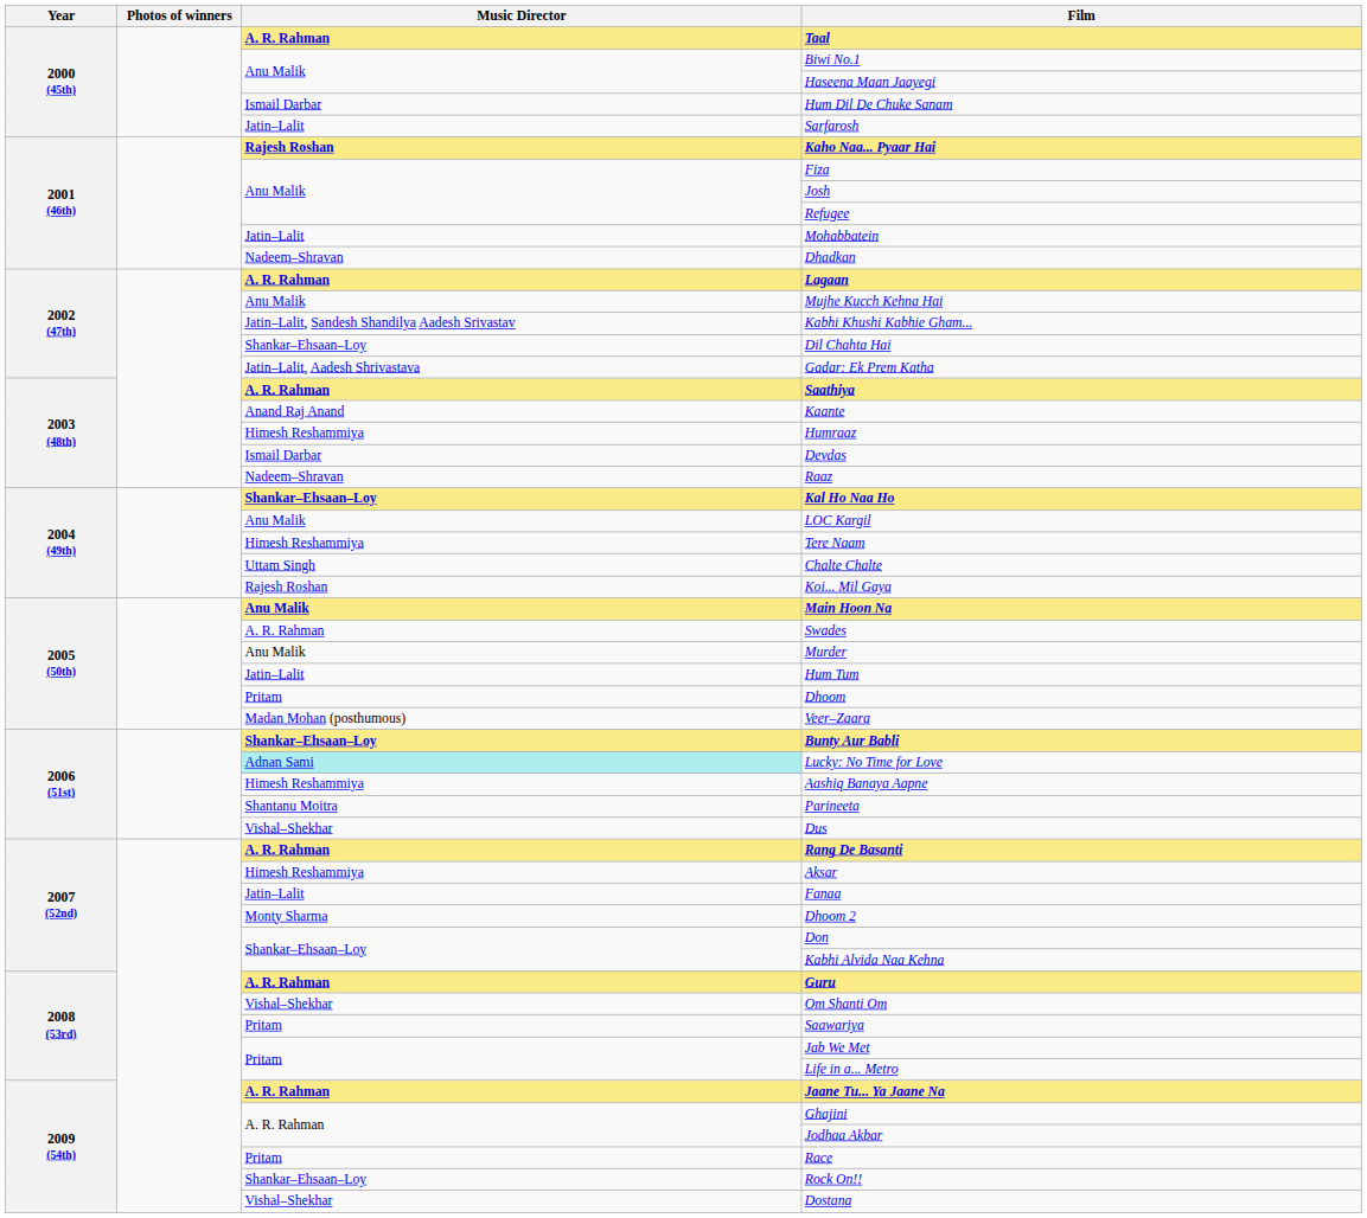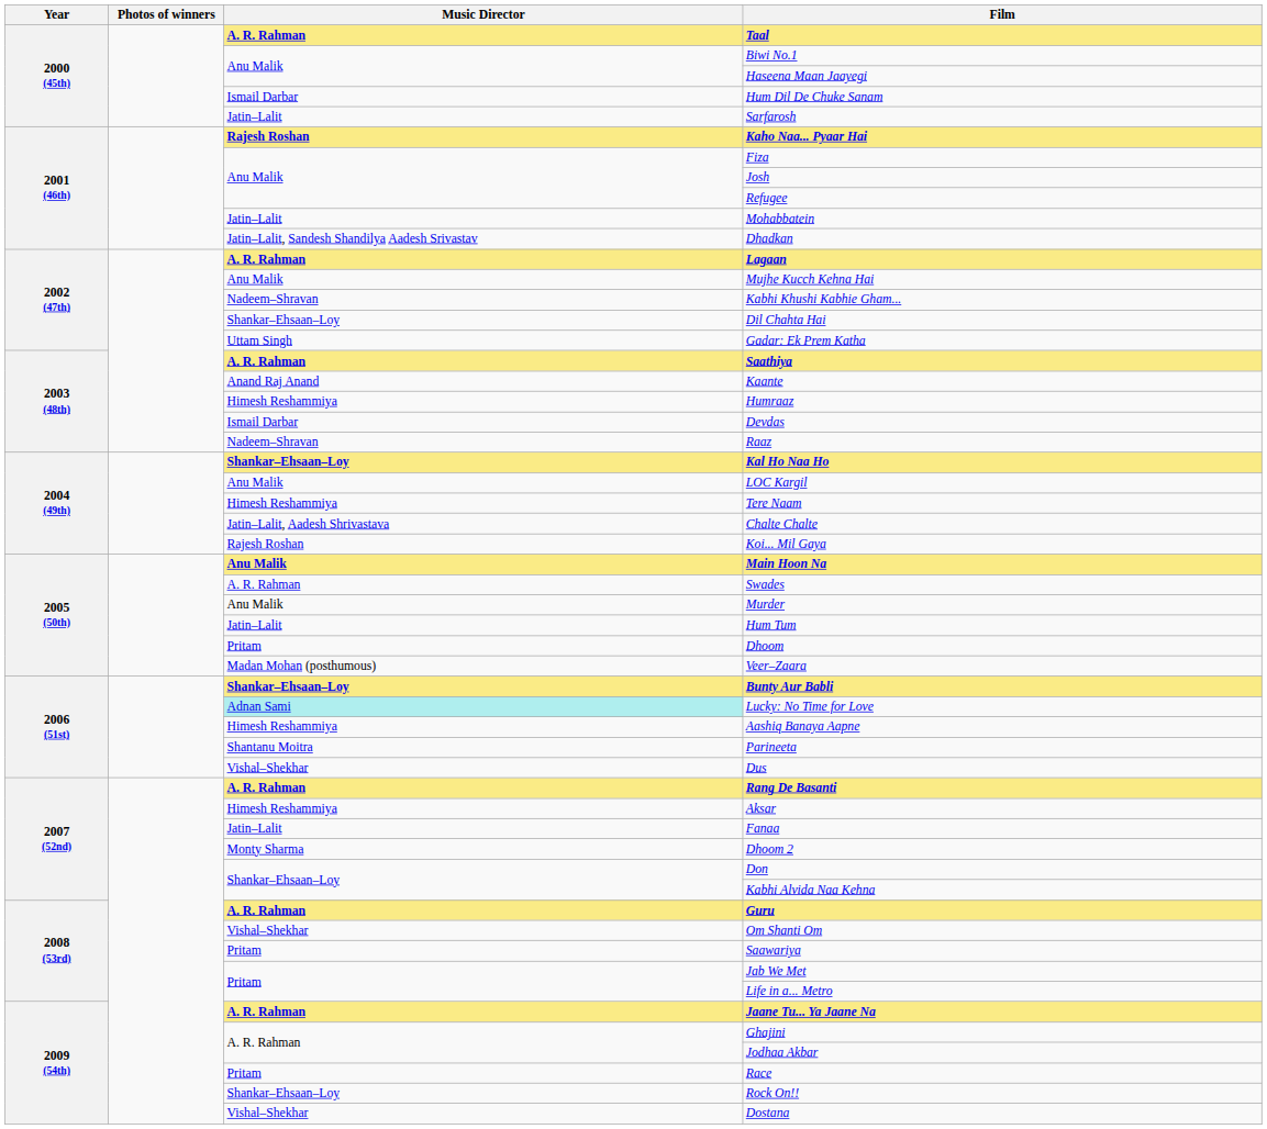 <table class="wikitable sortable" style="text-align:left;">
 <tr>
 <th scope="col" style="width:3%; text-align:center;">Year</th>
 <th scope="col" style="width:3%;text-align:center;">Photos of winners</th>
 <th scope="col" style="width:15%;text-align:center;">Music Director</th>
 <th scope="col" style="width:15%;text-align:center;">Film</th>
 </tr>
 <tr>
 <th scope="row" rowspan=5 style="text-align:center">2000 <br><small><a href='#'>(45th)</a> </small></th>
 <td rowspan=5 style="text-align:center"></td>
 <td style="background:#FAEB86;"><strong><a href='#'>A. R. Rahman</a></strong> </td>
 <td style="background:#FAEB86;"><strong><em><a href='#'>Taal</a></em></strong></td>
 </tr>
 <tr>
 <td rowspan="2"><a href='#'>Anu Malik</a></td>
 <td><em><a href='#'>Biwi No.1</a></em></td>
 </tr>
 <tr>
 <td><em><a href='#'>Haseena Maan Jaayegi</a></em></td>
 </tr>
 <tr>
 <td><a href='#'>Ismail Darbar</a></td>
 <td><em><a href='#'>Hum Dil De Chuke Sanam</a></em></td>
 </tr>
 <tr>
 <td><a href='#'>Jatin–Lalit</a></td>
 <td><em><a href='#'>Sarfarosh</a></em></td>
 </tr>
 <tr>
 <th scope="row" rowspan=6 style="text-align:center">2001 <br><small><a href='#'>(46th)</a> </small></th>
 <td rowspan=6 style="text-align:center"></td>
 <td style="background:#FAEB86;"><strong><a href='#'>Rajesh Roshan</a></strong> </td>
 <td style="background:#FAEB86;"><strong><em><a href='#'>Kaho Naa... Pyaar Hai</a></em></strong></td>
 </tr>
 <tr>
 <td rowspan="3"><a href='#'>Anu Malik</a></td>
 <td><em><a href='#'>Fiza</a></em></td>
 </tr>
 <tr>
 <td><em><a href='#'>Josh</a></em></td>
 </tr>
 <tr>
 <td><em><a href='#'>Refugee</a></em></td>
 </tr>
 <tr>
 <td><a href='#'>Jatin–Lalit</a></td>
 <td><em><a href='#'>Mohabbatein</a></em></td>
 </tr>
 <tr>
-<td><a href='#'>Nadeem–Shravan</a></td>
+<td><a href='#'>Jatin–Lalit</a>, <a href='#'>Sandesh Shandilya</a> <a href='#'>Aadesh Srivastav</a></td>
 <td><em><a href='#'>Dhadkan</a></em></td>
 </tr>
 <tr>
 <th scope="row" rowspan=5 style="text-align:center">2002 <br><small><a href='#'>(47th)</a> </small></th>
 <td rowspan="10" style="text-align:center"></td>
 <td style="background:#FAEB86;"><strong><a href='#'>A. R. Rahman</a></strong> </td>
 <td style="background:#FAEB86;"><strong><em><a href='#'>Lagaan</a></em></strong></td>
 </tr>
 <tr>
 <td><a href='#'>Anu Malik</a></td>
 <td><em><a href='#'>Mujhe Kucch Kehna Hai</a></em></td>
 </tr>
 <tr>
-<td><a href='#'>Jatin–Lalit</a>, <a href='#'>Sandesh Shandilya</a> <a href='#'>Aadesh Srivastav</a></td>
+<td><a href='#'>Nadeem–Shravan</a></td>
 <td><em><a href='#'>Kabhi Khushi Kabhie Gham...</a></em></td>
 </tr>
 <tr>
 <td><a href='#'>Shankar–Ehsaan–Loy</a></td>
 <td><em><a href='#'>Dil Chahta Hai</a></em></td>
 </tr>
 <tr>
-<td><a href='#'>Jatin–Lalit</a>, <a href='#'>Aadesh Shrivastava</a></td>
+<td><a href='#'>Uttam Singh</a></td>
 <td><em><a href='#'>Gadar: Ek Prem Katha</a></em></td>
 </tr>
 <tr>
 <th scope="row" rowspan=5 style="text-align:center">2003 <br><small><a href='#'>(48th)</a> </small></th>
 <td style="background:#FAEB86;"><strong><a href='#'>A. R. Rahman</a></strong> </td>
 <td style="background:#FAEB86;"><strong><em><a href='#'>Saathiya</a></em></strong></td>
 </tr>
 <tr>
 <td><a href='#'>Anand Raj Anand</a></td>
 <td><em><a href='#'>Kaante</a></em></td>
 </tr>
 <tr>
 <td><a href='#'>Himesh Reshammiya</a></td>
 <td><em><a href='#'>Humraaz</a></em></td>
 </tr>
 <tr>
 <td><a href='#'>Ismail Darbar</a></td>
 <td><em><a href='#'>Devdas</a></em></td>
 </tr>
 <tr>
 <td><a href='#'>Nadeem–Shravan</a></td>
 <td><em><a href='#'>Raaz</a></em></td>
 </tr>
 <tr>
 <th scope="row" rowspan=5 style="text-align:center">2004 <br><small><a href='#'>(49th)</a> </small></th>
 <td rowspan=5 style="text-align:center"></td>
 <td style="background:#FAEB86;"><strong><a href='#'>Shankar–Ehsaan–Loy</a></strong> </td>
 <td style="background:#FAEB86;"><strong><em><a href='#'>Kal Ho Naa Ho</a></em></strong></td>
 </tr>
 <tr>
 <td><a href='#'>Anu Malik</a></td>
 <td><em><a href='#'>LOC Kargil</a></em></td>
 </tr>
 <tr>
 <td><a href='#'>Himesh Reshammiya</a></td>
 <td><em><a href='#'>Tere Naam</a></em></td>
 </tr>
 <tr>
-<td><a href='#'>Uttam Singh</a></td>
+<td><a href='#'>Jatin–Lalit</a>, <a href='#'>Aadesh Shrivastava</a></td>
 <td><em><a href='#'>Chalte Chalte</a></em></td>
 </tr>
 <tr>
 <td><a href='#'>Rajesh Roshan</a></td>
 <td><em><a href='#'>Koi... Mil Gaya</a></em></td>
 </tr>
 <tr>
 <th rowspan="6" scope="row" style="text-align:center">2005 <br><small><a href='#'>(50th)</a> </small></th>
 <td rowspan="6" style="text-align:center"></td>
 <td style="background:#FAEB86;"><strong><a href='#'>Anu Malik</a></strong> </td>
 <td style="background:#FAEB86;"><strong><em><a href='#'>Main Hoon Na</a></em></strong></td>
 </tr>
 <tr>
 <td><a href='#'>A. R. Rahman</a></td>
 <td><em><a href='#'>Swades</a></em></td>
 </tr>
 <tr>
 <td>Anu Malik</td>
 <td><em><a href='#'>Murder</a></em></td>
 </tr>
 <tr>
 <td><a href='#'>Jatin–Lalit</a></td>
 <td><a href='#'><em>Hum Tum</em></a></td>
 </tr>
 <tr>
 <td><a href='#'>Pritam</a></td>
 <td><em><a href='#'>Dhoom</a></em></td>
 </tr>
 <tr>
 <td><a href='#'>Madan Mohan</a> (posthumous)</td>
 <td><em><a href='#'>Veer–Zaara</a></em></td>
 </tr>
 <tr>
 <th scope="row" rowspan=5 style="text-align:center">2006 <br><small><a href='#'>(51st)</a> </small></th>
 <td rowspan=5 style="text-align:center"></td>
 <td style="background:#FAEB86;"><strong><a href='#'>Shankar–Ehsaan–Loy</a></strong> </td>
 <td style="background:#FAEB86;"><strong><em><a href='#'>Bunty Aur Babli</a></em></strong></td>
 </tr>
 <tr>
 <td style="background: paleturquoise;"><a href='#'>Adnan Sami</a></td>
 <td><em><a href='#'>Lucky: No Time for Love</a></em></td>
 </tr>
 <tr>
 <td><a href='#'>Himesh Reshammiya</a></td>
 <td><em><a href='#'>Aashiq Banaya Aapne</a></em></td>
 </tr>
 <tr>
 <td><a href='#'>Shantanu Moitra</a></td>
 <td><em><a href='#'>Parineeta</a></em></td>
 </tr>
 <tr>
 <td><a href='#'>Vishal–Shekhar</a></td>
 <td><em><a href='#'>Dus</a></em></td>
 </tr>
 <tr>
 <th scope="row" rowspan=6 style="text-align:center">2007 <br><small><a href='#'>(52nd)</a> </small></th>
 <td rowspan="17" style="text-align:center"></td>
 <td style="background:#FAEB86;"><strong><a href='#'>A. R. Rahman</a></strong> </td>
 <td style="background:#FAEB86;"><strong><em><a href='#'>Rang De Basanti</a></em></strong></td>
 </tr>
 <tr>
 <td><a href='#'>Himesh Reshammiya</a></td>
 <td><em><a href='#'>Aksar</a></em></td>
 </tr>
 <tr>
 <td><a href='#'>Jatin–Lalit</a></td>
 <td><em><a href='#'>Fanaa</a></em></td>
 </tr>
 <tr>
 <td><a href='#'>Monty Sharma</a></td>
 <td><em><a href='#'>Dhoom 2</a></em></td>
 </tr>
 <tr>
 <td rowspan="2"><a href='#'>Shankar–Ehsaan–Loy</a></td>
 <td><em><a href='#'>Don</a></em></td>
 </tr>
 <tr>
 <td><em><a href='#'>Kabhi Alvida Naa Kehna</a></em></td>
 </tr>
 <tr>
 <th scope="row" rowspan=5 style="text-align:center">2008 <br><small><a href='#'>(53rd)</a> </small></th>
 <td style="background:#FAEB86;"><strong><a href='#'>A. R. Rahman</a></strong> </td>
 <td style="background:#FAEB86;"><strong><em><a href='#'>Guru</a></em></strong></td>
 </tr>
 <tr>
 <td><a href='#'>Vishal–Shekhar</a></td>
 <td><em><a href='#'>Om Shanti Om</a></em></td>
 </tr>
 <tr>
 <td><a href='#'>Pritam</a></td>
 <td><em><a href='#'>Saawariya</a></em></td>
 </tr>
 <tr>
 <td rowspan="2"><a href='#'>Pritam</a></td>
 <td><em><a href='#'>Jab We Met</a></em></td>
 </tr>
 <tr>
 <td><em><a href='#'>Life in a... Metro</a></em></td>
 </tr>
 <tr>
 <th scope="row" rowspan=6 style="text-align:center">2009 <br><small><a href='#'>(54th)</a> </small></th>
 <td style="background:#FAEB86;"><strong><a href='#'>A. R. Rahman</a></strong> </td>
 <td style="background:#FAEB86;"><strong><em><a href='#'>Jaane Tu... Ya Jaane Na</a></em></strong></td>
 </tr>
 <tr>
 <td rowspan="2">A. R. Rahman</td>
 <td><em><a href='#'>Ghajini</a></em></td>
 </tr>
 <tr>
 <td><em><a href='#'>Jodhaa Akbar</a></em></td>
 </tr>
 <tr>
 <td><a href='#'>Pritam</a></td>
 <td><em><a href='#'>Race</a></em></td>
 </tr>
 <tr>
 <td><a href='#'>Shankar–Ehsaan–Loy</a></td>
 <td><em><a href='#'>Rock On!!</a></em></td>
 </tr>
 <tr>
 <td><a href='#'>Vishal–Shekhar</a></td>
 <td><em><a href='#'>Dostana</a></em></td>
 </tr>
 </table>
